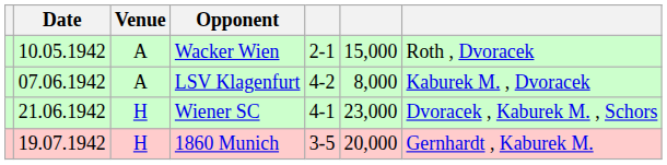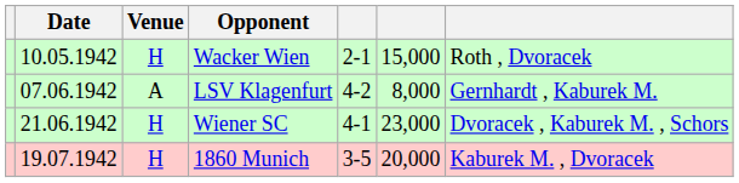 <table class="wikitable" Style="text-align: center">
 <tr>
 <th></th>
 <th>Date</th>
 <th>Venue</th>
 <th>Opponent</th>
 <th></th>
 <th></th>
 <th></th>
 </tr>
 <tr style="background:#cfc">
 <td></td>
 <td>10.05.1942</td>
-<td>A</td>
+<td><a href='#'>H</a></td>
 <td align="left"><a href='#'>Wacker Wien</a></td>
 <td>2-1</td>
 <td align="right">15,000</td>
 <td align="left">Roth , <a href='#'>Dvoracek</a> </td>
 </tr>
 <tr style="background:#cfc">
 <td></td>
 <td>07.06.1942</td>
 <td>A</td>
 <td align="left"><a href='#'>LSV Klagenfurt</a></td>
 <td>4-2</td>
 <td align="right">8,000</td>
-<td align="left"><a href='#'>Kaburek M.</a> , <a href='#'>Dvoracek</a>  </td>
+<td align="left"><a href='#'>Gernhardt</a>  , <a href='#'>Kaburek M.</a>  </td>
 </tr>
 <tr style="background:#cfc">
 <td></td>
 <td>21.06.1942</td>
 <td><a href='#'>H</a></td>
 <td align="left"><a href='#'>Wiener SC</a></td>
 <td>4-1</td>
 <td align="right">23,000</td>
 <td align="left"><a href='#'>Dvoracek</a>  , <a href='#'>Kaburek M.</a> , <a href='#'>Schors</a> </td>
 </tr>
 <tr style="background:#fcc">
 <td></td>
 <td>19.07.1942</td>
 <td><a href='#'>H</a></td>
 <td align="left"><a href='#'>1860 Munich</a></td>
 <td>3-5</td>
 <td align="right">20,000</td>
-<td align="left"><a href='#'>Gernhardt</a>  , <a href='#'>Kaburek M.</a>  </td>
+<td align="left"><a href='#'>Kaburek M.</a> , <a href='#'>Dvoracek</a>  </td>
 </tr>
 </table>
